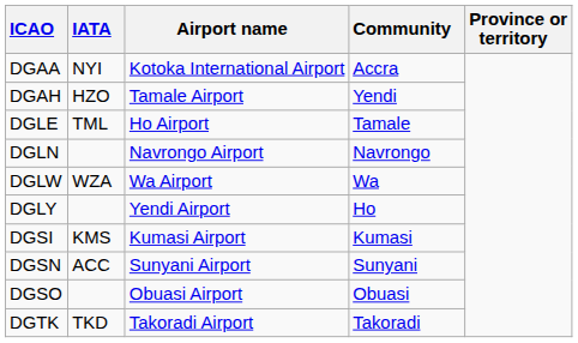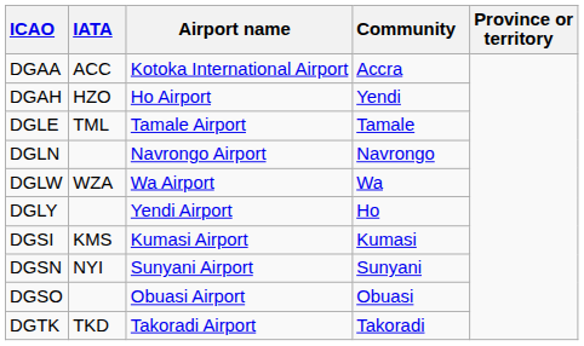 <table class="wikitable" style="width:auto;">
 <tr>
 <th width="*"><a href='#'>ICAO</a>  </th>
 <th width="*"><a href='#'>IATA</a>  </th>
 <th width="*">Airport name  </th>
 <th width="*">Community  </th>
 <th width="*">Province or<br>territory  </th>
 </tr>
 <tr>
 <td>DGAA</td>
-<td>NYI</td>
+<td>ACC</td>
 <td><a href='#'>Kotoka International Airport</a></td>
 <td><a href='#'>Accra</a></td>
 </tr>
 <tr>
 <td>DGAH</td>
 <td>HZO</td>
-<td><a href='#'>Tamale Airport</a></td>
+<td><a href='#'>Ho Airport</a></td>
 <td><a href='#'>Yendi</a></td>
 </tr>
 <tr>
 <td>DGLE</td>
 <td>TML</td>
-<td><a href='#'>Ho Airport</a></td>
+<td><a href='#'>Tamale Airport</a></td>
 <td><a href='#'>Tamale</a></td>
 </tr>
 <tr>
 <td>DGLN</td>
 <td></td>
 <td><a href='#'>Navrongo Airport</a></td>
 <td><a href='#'>Navrongo</a></td>
 </tr>
 <tr>
 <td>DGLW</td>
 <td>WZA</td>
 <td><a href='#'>Wa Airport</a></td>
 <td><a href='#'>Wa</a></td>
 </tr>
 <tr>
 <td>DGLY</td>
 <td></td>
 <td><a href='#'>Yendi Airport</a></td>
 <td><a href='#'>Ho</a></td>
 </tr>
 <tr>
 <td>DGSI</td>
 <td>KMS</td>
 <td><a href='#'>Kumasi Airport</a></td>
 <td><a href='#'>Kumasi</a></td>
 </tr>
 <tr>
 <td>DGSN</td>
-<td>ACC</td>
+<td>NYI</td>
 <td><a href='#'>Sunyani Airport</a></td>
 <td><a href='#'>Sunyani</a></td>
 </tr>
 <tr>
 <td>DGSO</td>
 <td></td>
 <td><a href='#'>Obuasi Airport</a></td>
 <td><a href='#'>Obuasi</a></td>
 </tr>
 <tr>
 <td>DGTK</td>
 <td>TKD</td>
 <td><a href='#'>Takoradi Airport</a></td>
 <td><a href='#'>Takoradi</a></td>
 </tr>
 </table>
